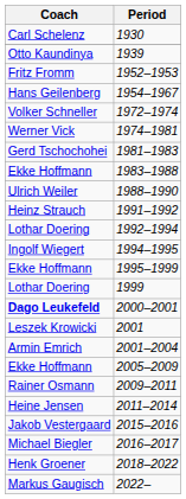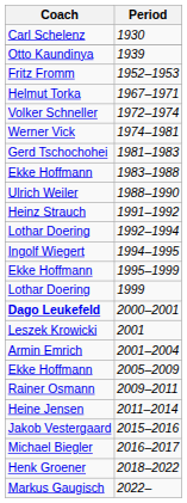 <table class="wikitable">
 <tr>
 <th>Coach</th>
 <th>Period</th>
 </tr>
 <tr>
 <td> <a href='#'>Carl Schelenz</a></td>
 <td><em>1930</em></td>
 </tr>
 <tr>
 </tr>
 <tr>
 <td><a href='#'>Otto Kaundinya</a></td>
 <td><em>1939</em></td>
 </tr>
 <tr>
 <td> <a href='#'>Fritz Fromm</a></td>
 <td><em>1952–1953</em></td>
 </tr>
 <tr>
-<td><a href='#'>Hans Geilenberg</a></td>
-<td><em>1954–1967</em></td>
+<td><a href='#'>Helmut Torka</a></td>
+<td><em>1967–1971</em></td>
 </tr>
 <tr>
 <td><a href='#'>Volker Schneller</a></td>
 <td><em>1972–1974</em></td>
 </tr>
 <tr>
 <td><a href='#'>Werner Vick</a></td>
 <td><em>1974–1981</em></td>
 </tr>
 <tr>
 <td><a href='#'>Gerd Tschochohei</a></td>
 <td><em>1981–1983</em></td>
 </tr>
 <tr>
 <td> <a href='#'>Ekke Hoffmann</a></td>
 <td><em>1983–1988</em></td>
 </tr>
 <tr>
 <td> <a href='#'>Ulrich Weiler</a></td>
 <td><em>1988–1990</em></td>
 </tr>
 <tr>
 <td> <a href='#'>Heinz Strauch</a></td>
 <td><em>1991–1992</em></td>
 </tr>
 <tr>
 <td> <a href='#'>Lothar Doering</a></td>
 <td><em>1992–1994</em></td>
 </tr>
 <tr>
 <td> <a href='#'>Ingolf Wiegert</a></td>
 <td><em>1994–1995</em></td>
 </tr>
 <tr>
 <td> <a href='#'>Ekke Hoffmann</a></td>
 <td><em>1995–1999</em></td>
 </tr>
 <tr>
 <td> <a href='#'>Lothar Doering</a></td>
 <td><em>1999</em></td>
 </tr>
 <tr>
 <td><strong> <a href='#'>Dago Leukefeld</a></strong></td>
 <td><em>2000–2001</em></td>
 </tr>
 <tr>
 <td> <a href='#'>Leszek Krowicki</a></td>
 <td><em>2001</em></td>
 </tr>
 <tr>
 <td> <a href='#'>Armin Emrich</a></td>
 <td><em>2001–2004</em></td>
 </tr>
 <tr>
 <td> <a href='#'>Ekke Hoffmann</a></td>
 <td><em>2005–2009</em></td>
 </tr>
 <tr>
 <td> <a href='#'>Rainer Osmann</a></td>
 <td><em>2009–2011</em></td>
 </tr>
 <tr>
 <td> <a href='#'>Heine Jensen</a></td>
 <td><em>2011–2014</em></td>
 </tr>
 <tr>
 <td> <a href='#'>Jakob Vestergaard</a></td>
 <td><em>2015–2016</em></td>
 </tr>
 <tr>
 <td> <a href='#'>Michael Biegler</a></td>
 <td><em>2016–2017</em></td>
 </tr>
 <tr>
 <td> <a href='#'>Henk Groener</a></td>
 <td><em>2018–2022</em></td>
 </tr>
 <tr>
 <td> <a href='#'>Markus Gaugisch</a></td>
 <td><em>2022–</em></td>
 </tr>
 </table>
